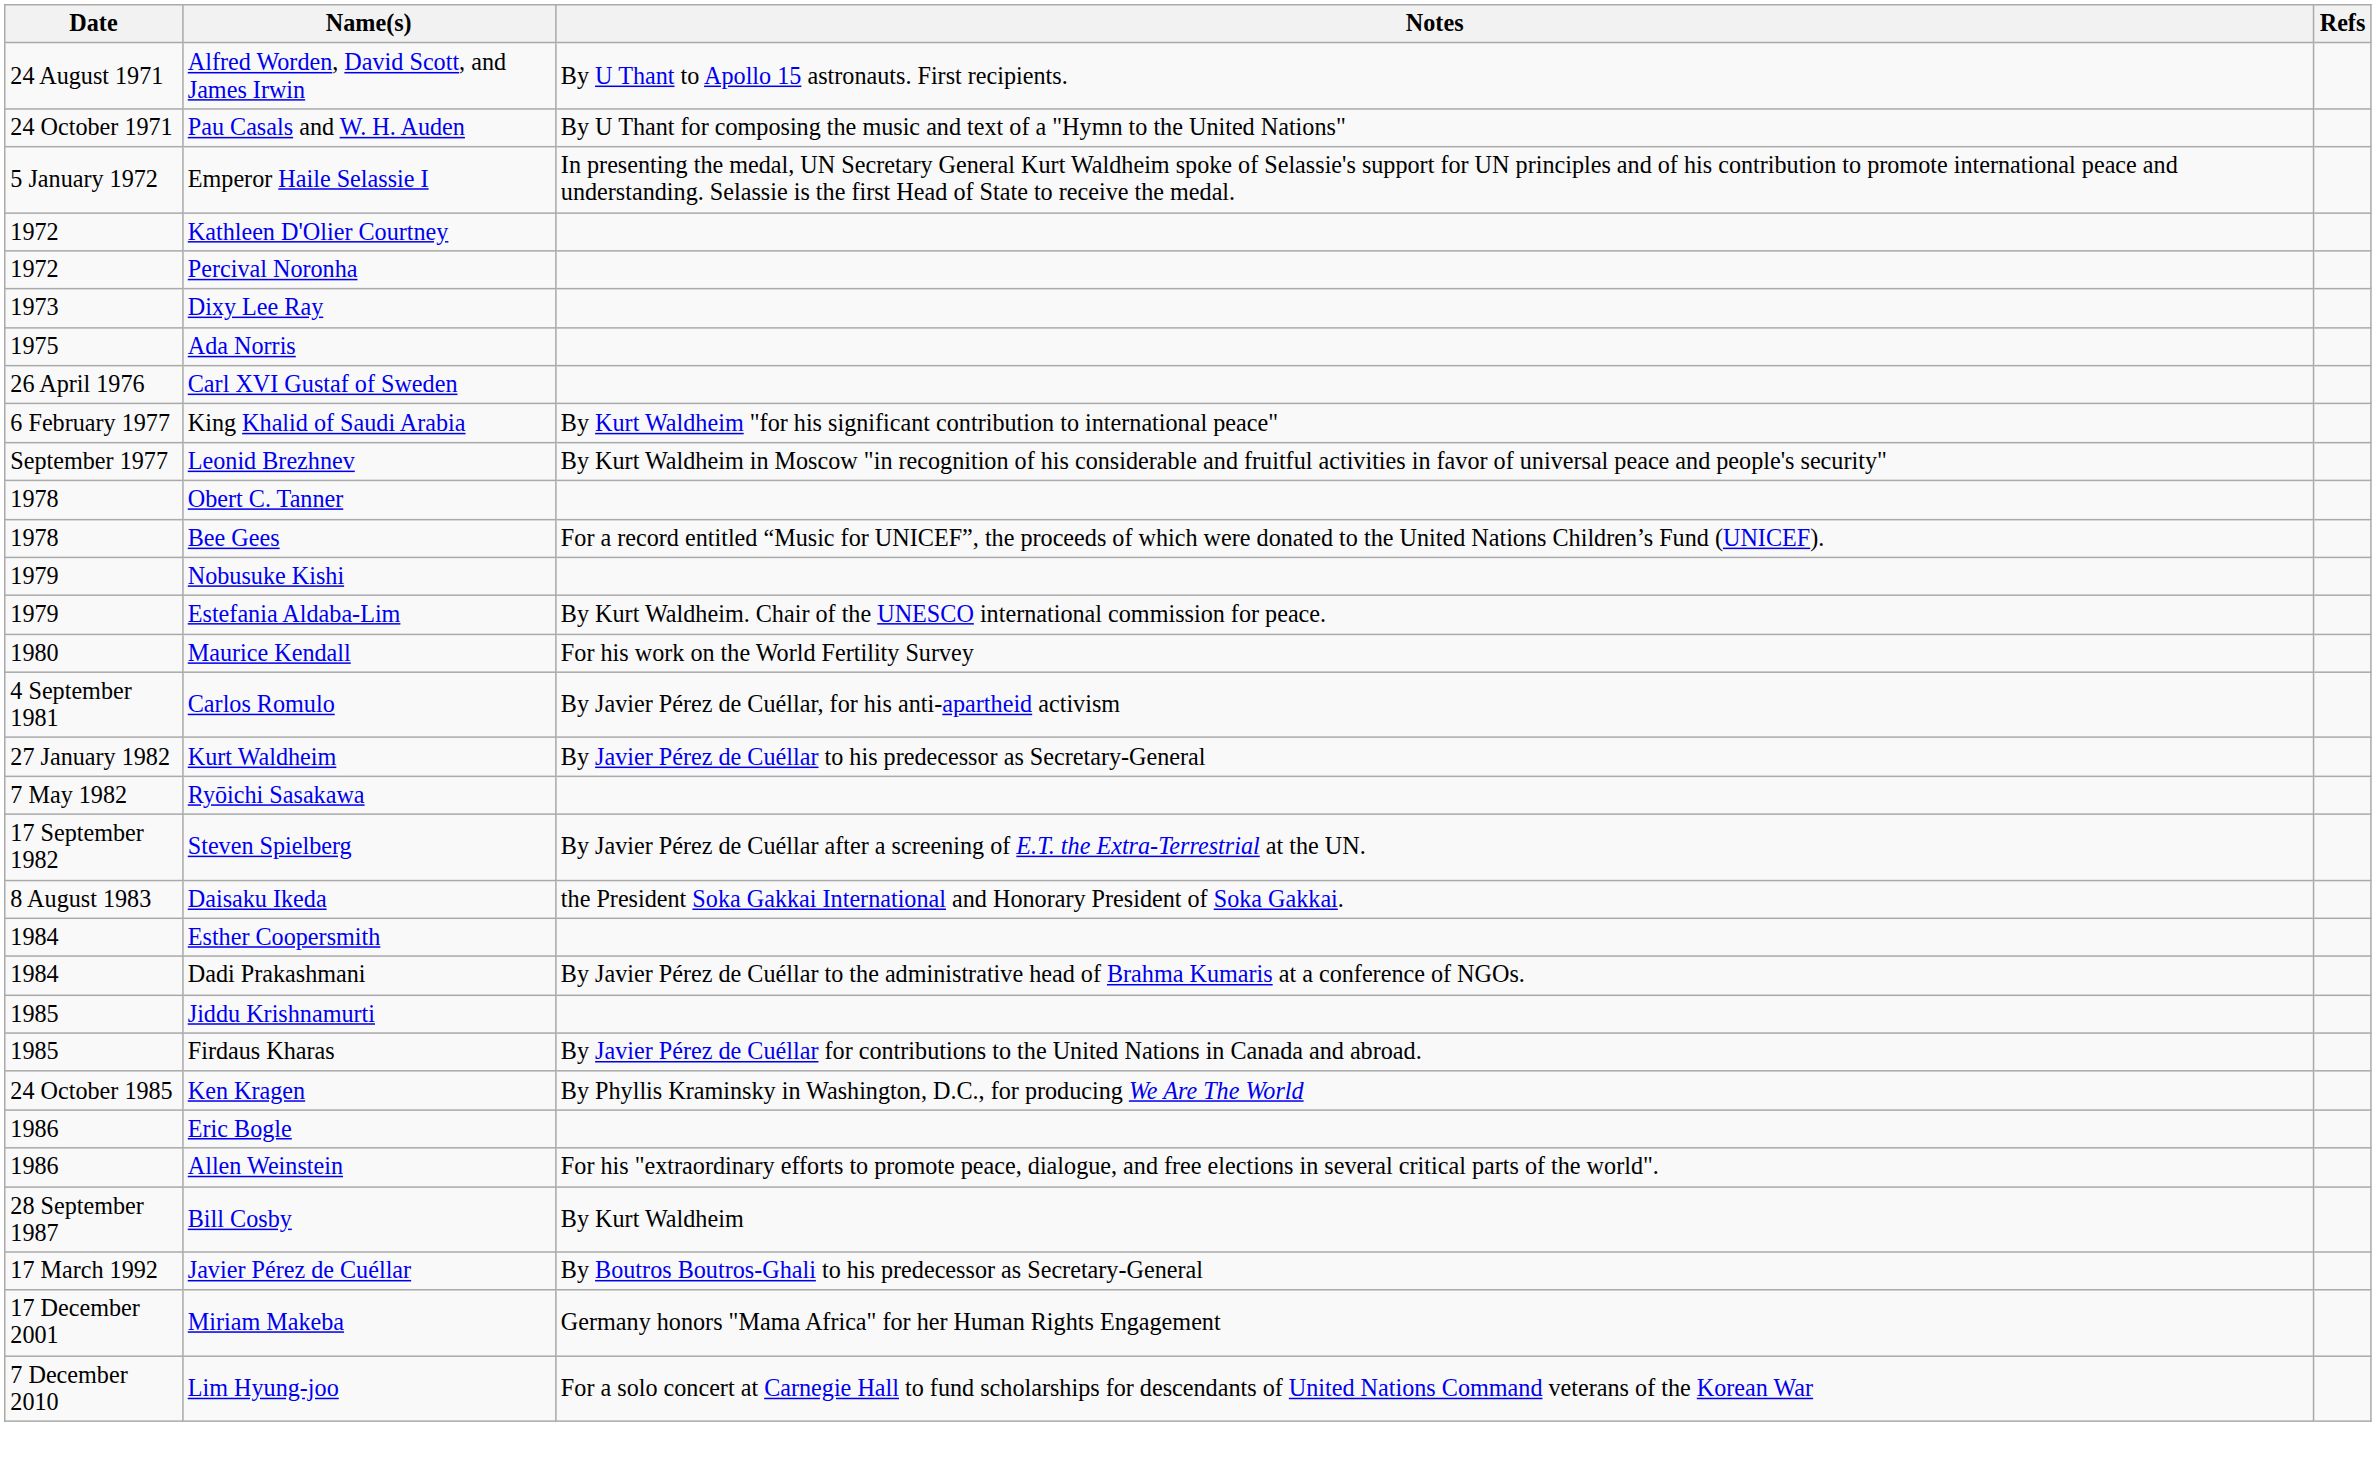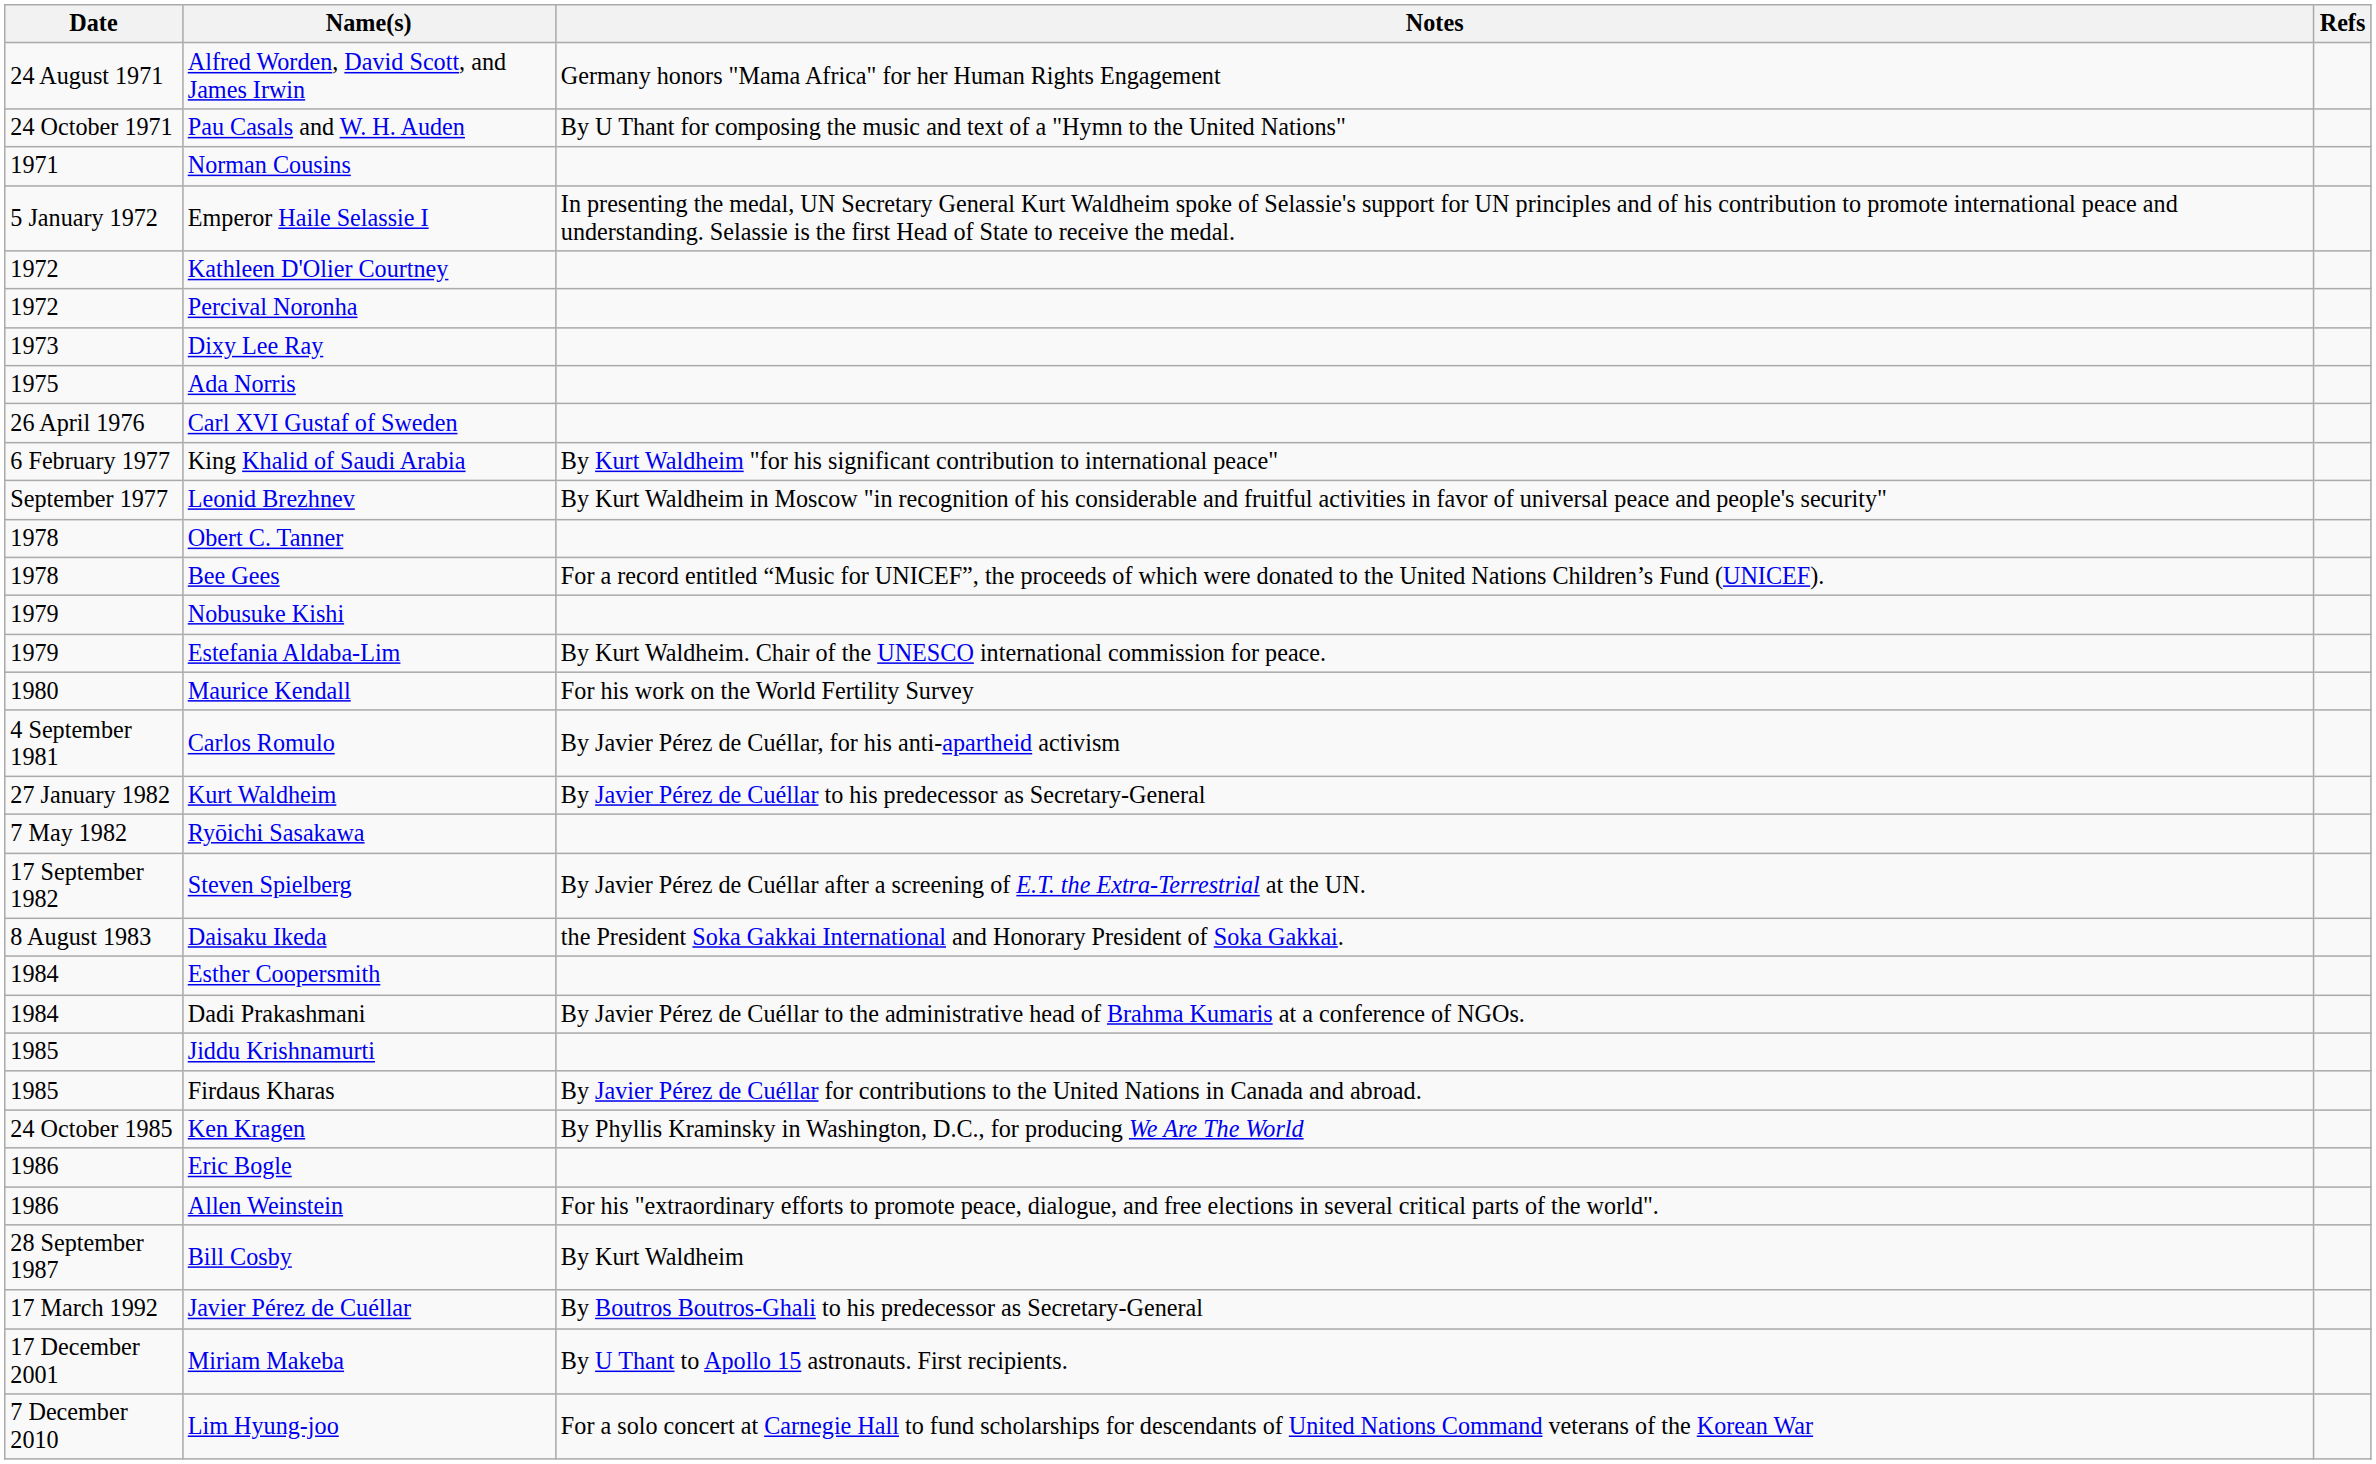 <table class="wikitable">
 <tr>
 <th>Date</th>
 <th>Name(s)</th>
 <th>Notes</th>
 <th>Refs</th>
 </tr>
 <tr>
 <td>24 August 1971</td>
 <td><a href='#'>Alfred Worden</a>, <a href='#'>David Scott</a>, and <a href='#'>James Irwin</a></td>
-<td>By <a href='#'>U Thant</a> to <a href='#'>Apollo 15</a> astronauts. First recipients.</td>
+<td>Germany honors "Mama Africa" for her Human Rights Engagement</td>
 <td></td>
 </tr>
 <tr>
 <td>24 October 1971</td>
 <td><a href='#'>Pau Casals</a> and <a href='#'>W. H. Auden</a></td>
 <td>By U Thant for composing the music and text of a "Hymn to the United Nations"</td>
+<td></td>
+</tr>
+<tr>
+<td>1971</td>
+<td><a href='#'>Norman Cousins</a></td>
+<td></td>
 <td></td>
 </tr>
 <tr>
 <td>5 January 1972</td>
 <td>Emperor <a href='#'>Haile Selassie I</a></td>
 <td>In presenting the medal, UN Secretary General Kurt Waldheim spoke of Selassie's support for UN principles and of his contribution to promote international peace and understanding. Selassie is the first Head of State to receive the medal.</td>
 <td></td>
 </tr>
 <tr>
 <td>1972</td>
 <td><a href='#'>Kathleen D'Olier Courtney</a></td>
 <td></td>
 <td></td>
 </tr>
 <tr>
 <td>1972</td>
 <td><a href='#'>Percival Noronha</a></td>
 <td></td>
 <td></td>
 </tr>
 <tr>
 <td>1973</td>
 <td><a href='#'>Dixy Lee Ray</a></td>
 <td></td>
 <td></td>
 </tr>
 <tr>
 <td>1975</td>
 <td><a href='#'>Ada Norris</a></td>
 <td></td>
 <td></td>
 </tr>
 <tr>
 <td>26 April 1976</td>
 <td><a href='#'>Carl XVI Gustaf of Sweden</a></td>
 <td></td>
 <td></td>
 </tr>
 <tr>
 <td>6 February 1977</td>
 <td>King <a href='#'>Khalid of Saudi Arabia</a></td>
 <td>By <a href='#'>Kurt Waldheim</a> "for his significant contribution to international peace"</td>
 <td></td>
 </tr>
 <tr>
 <td>September 1977</td>
 <td><a href='#'>Leonid Brezhnev</a></td>
 <td>By Kurt Waldheim in Moscow "in recognition of his considerable and fruitful activities in favor of universal peace and people's security"</td>
 <td></td>
 </tr>
 <tr>
 <td>1978</td>
 <td><a href='#'>Obert C. Tanner</a></td>
 <td></td>
 <td></td>
 </tr>
 <tr>
 <td>1978</td>
 <td><a href='#'>Bee Gees</a></td>
 <td>For a record entitled “Music for UNICEF”, the proceeds of which were donated to the United Nations Children’s Fund (<a href='#'>UNICEF</a>).</td>
 <td></td>
 </tr>
 <tr>
 <td>1979</td>
 <td><a href='#'>Nobusuke Kishi</a></td>
 <td></td>
 <td></td>
 </tr>
 <tr>
 <td>1979</td>
 <td><a href='#'>Estefania Aldaba-Lim</a></td>
 <td>By Kurt Waldheim. Chair of the <a href='#'>UNESCO</a> international commission for peace.</td>
 <td></td>
 </tr>
 <tr>
 <td>1980</td>
 <td><a href='#'>Maurice Kendall</a></td>
 <td>For his work on the World Fertility Survey</td>
 <td></td>
 </tr>
 <tr>
 <td>4 September 1981</td>
 <td><a href='#'>Carlos Romulo</a></td>
 <td>By Javier Pérez de Cuéllar, for his anti-<a href='#'>apartheid</a> activism</td>
 <td></td>
 </tr>
 <tr>
 <td>27 January 1982</td>
 <td><a href='#'>Kurt Waldheim</a></td>
 <td>By <a href='#'>Javier Pérez de Cuéllar</a> to his predecessor as Secretary-General</td>
 <td></td>
 </tr>
 <tr>
 <td>7 May 1982</td>
 <td><a href='#'>Ryōichi Sasakawa</a></td>
 <td></td>
 <td></td>
 </tr>
 <tr>
 <td>17 September 1982</td>
 <td><a href='#'>Steven Spielberg</a></td>
 <td>By Javier Pérez de Cuéllar after a screening of <em><a href='#'>E.T. the Extra-Terrestrial</a></em> at the UN.</td>
 <td></td>
 </tr>
 <tr>
 <td>8 August 1983</td>
 <td><a href='#'>Daisaku Ikeda</a></td>
 <td>the President <a href='#'>Soka Gakkai International</a> and  Honorary President of <a href='#'>Soka Gakkai</a>.</td>
 <td></td>
 </tr>
 <tr>
 <td>1984</td>
 <td><a href='#'>Esther Coopersmith</a></td>
 <td></td>
 <td></td>
 </tr>
 <tr>
 <td>1984</td>
 <td>Dadi Prakashmani</td>
 <td>By Javier Pérez de Cuéllar to the administrative head of <a href='#'>Brahma Kumaris</a> at a conference of NGOs.</td>
 <td></td>
 </tr>
 <tr>
 <td>1985</td>
 <td><a href='#'>Jiddu Krishnamurti</a></td>
 <td></td>
 <td></td>
 </tr>
 <tr>
 <td>1985</td>
 <td>Firdaus Kharas</td>
 <td>By <a href='#'>Javier Pérez de Cuéllar</a> for contributions to the United Nations in Canada and abroad.</td>
 <td></td>
 </tr>
 <tr>
 <td>24 October 1985</td>
 <td><a href='#'>Ken Kragen</a></td>
 <td>By Phyllis Kraminsky in Washington,  D.C., for  producing <em><a href='#'>We Are The World</a></em></td>
 <td></td>
 </tr>
 <tr>
 <td>1986</td>
 <td><a href='#'>Eric Bogle</a></td>
 <td></td>
 <td></td>
 </tr>
 <tr>
 <td>1986</td>
 <td><a href='#'>Allen Weinstein</a></td>
 <td>For his "extraordinary efforts to promote peace, dialogue, and free elections in several critical parts of the world".</td>
 <td></td>
 </tr>
 <tr>
 <td>28 September 1987</td>
 <td><a href='#'>Bill Cosby</a></td>
 <td>By Kurt Waldheim</td>
 <td></td>
 </tr>
 <tr>
 <td>17 March 1992</td>
 <td><a href='#'>Javier Pérez de Cuéllar</a></td>
 <td>By <a href='#'>Boutros Boutros-Ghali</a> to his predecessor as Secretary-General</td>
 <td></td>
 </tr>
 <tr>
 <td>17 December 2001</td>
 <td><a href='#'>Miriam Makeba</a></td>
-<td>Germany honors "Mama Africa" for her Human Rights Engagement</td>
+<td>By <a href='#'>U Thant</a> to <a href='#'>Apollo 15</a> astronauts. First recipients.</td>
 <td></td>
 </tr>
 <tr>
 <td>7 December 2010</td>
 <td><a href='#'>Lim Hyung-joo</a></td>
 <td>For a solo concert at <a href='#'>Carnegie Hall</a> to fund scholarships for descendants of <a href='#'>United Nations Command</a> veterans of the <a href='#'>Korean War</a></td>
 <td></td>
 </tr>
 </table>
